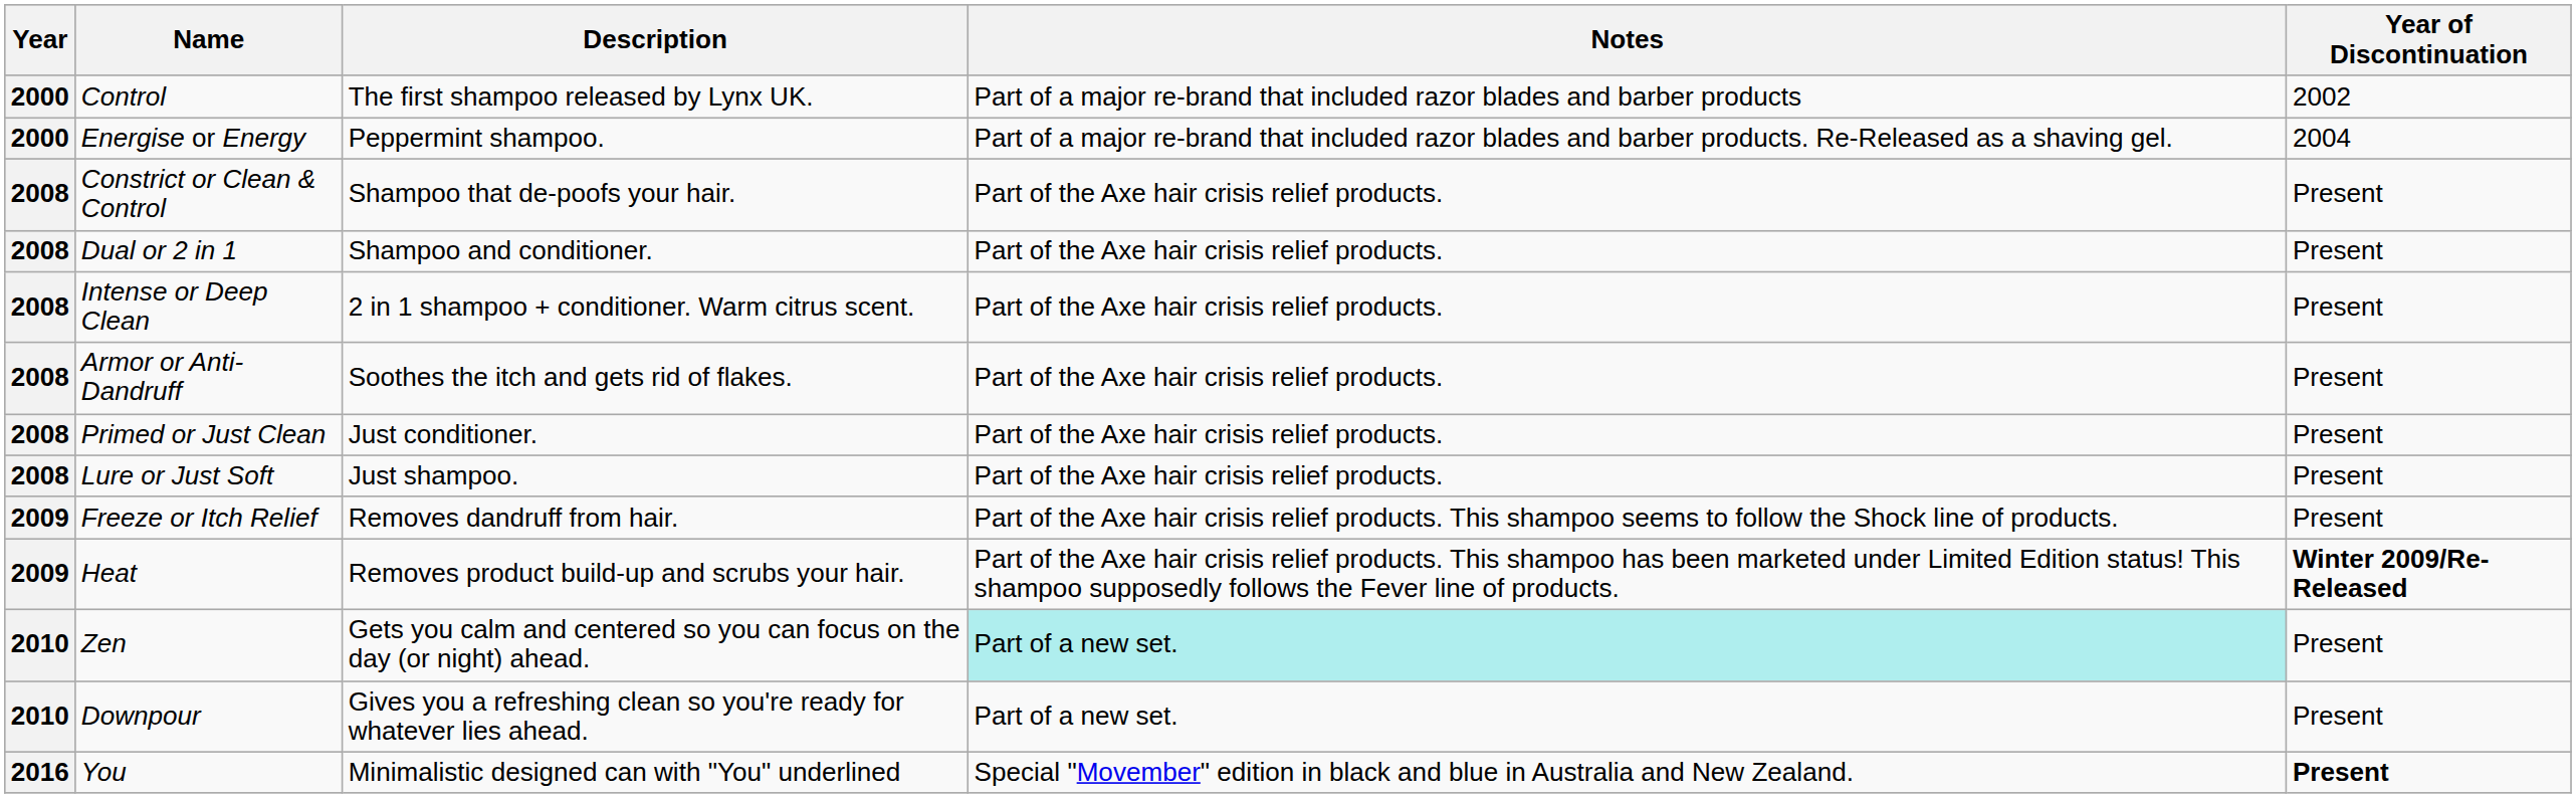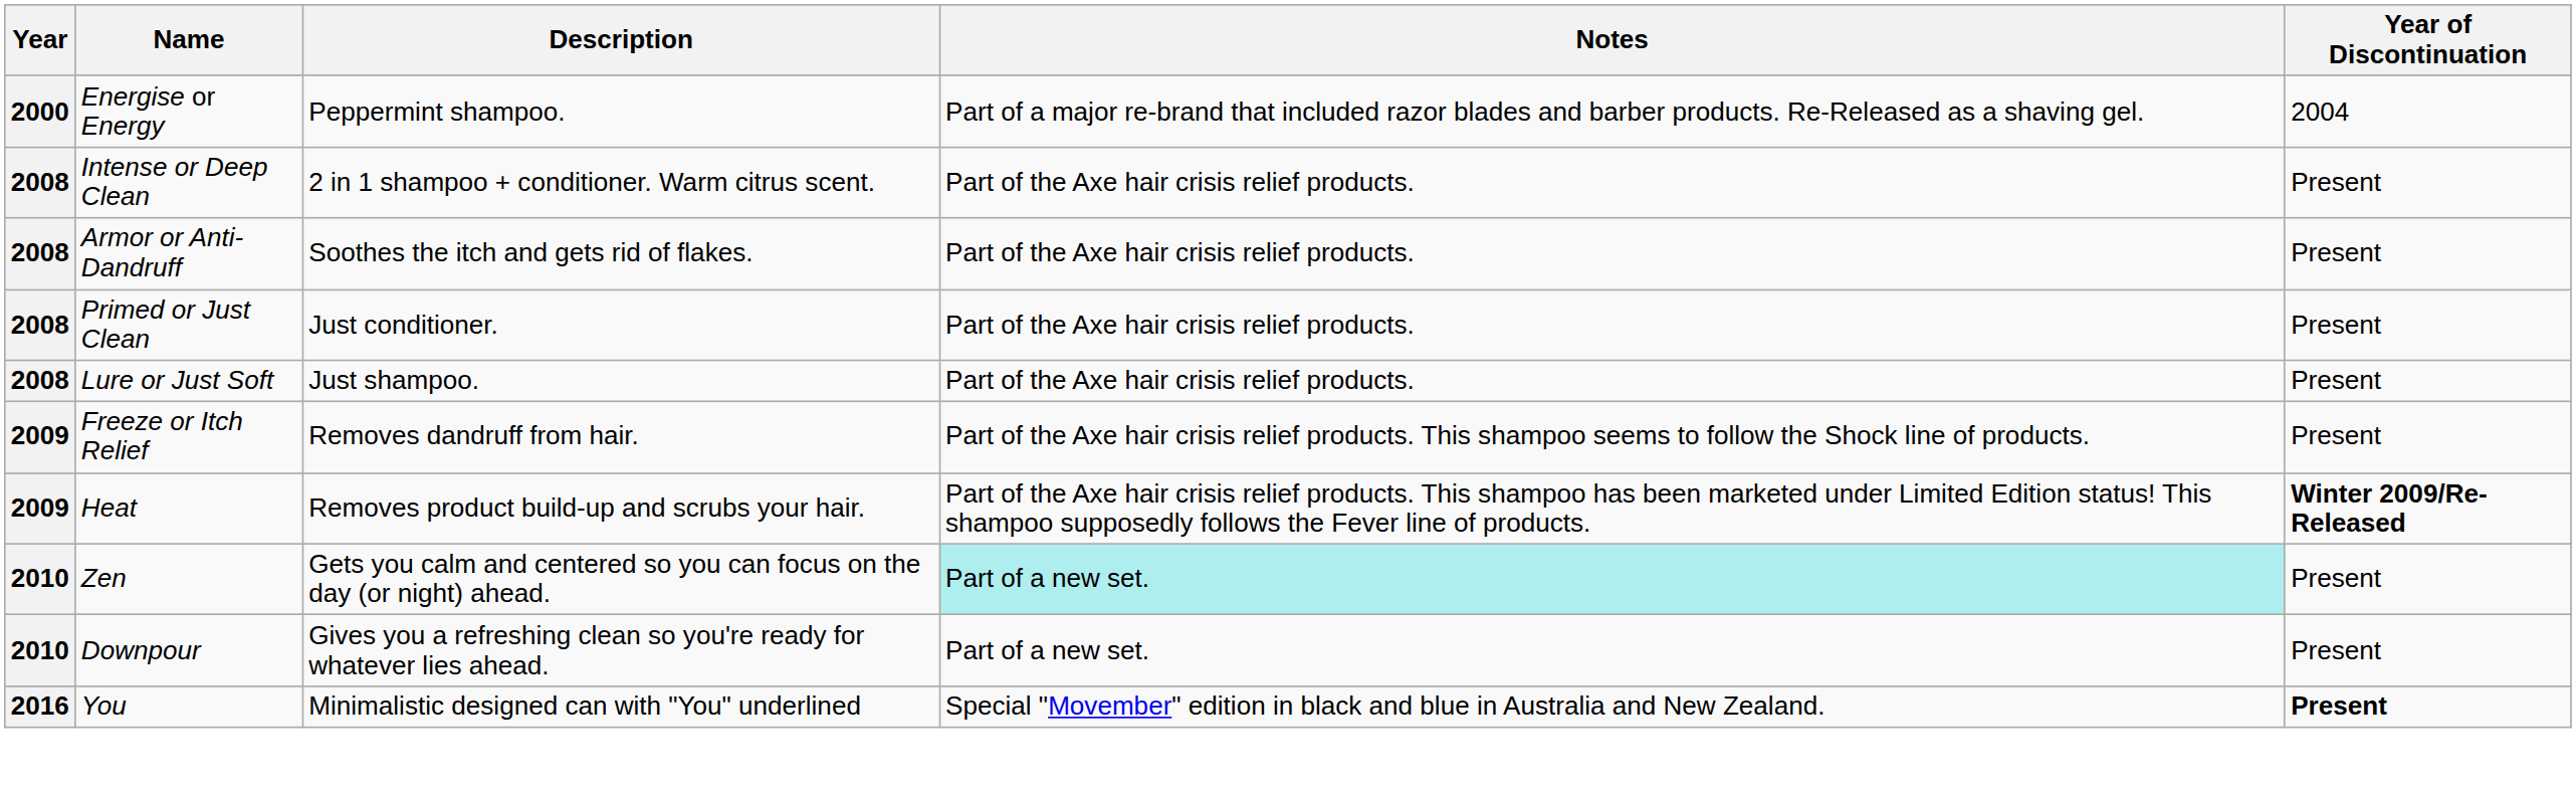 <table class="wikitable">
 <tr>
 <th>Year</th>
 <th>Name</th>
 <th>Description</th>
 <th>Notes</th>
 <th>Year of Discontinuation</th>
 </tr>
 <tr>
 <th>2000</th>
-<td><em>Control</em></td>
-<td>The first shampoo released by Lynx UK.</td>
-<td>Part of a major re-brand that included razor blades and barber products</td>
-<td>2002</td>
-</tr>
-<tr>
-<th>2000</th>
 <td><em>Energise</em> or <em>Energy</em></td>
 <td>Peppermint shampoo.</td>
 <td>Part of a major re-brand that included razor blades and barber products. Re-Released as a shaving gel.</td>
 <td>2004</td>
-</tr>
-<tr>
-<th>2008</th>
-<td><em>Constrict or Clean & Control</em></td>
-<td>Shampoo that de-poofs your hair.</td>
-<td>Part of the Axe hair crisis relief products.</td>
-<td>Present</td>
-</tr>
-<tr>
-<th>2008</th>
-<td><em>Dual or 2 in 1</em></td>
-<td>Shampoo and conditioner.</td>
-<td>Part of the Axe hair crisis relief products.</td>
-<td>Present</td>
 </tr>
 <tr>
 <th>2008</th>
 <td><em>Intense or Deep Clean</em></td>
 <td>2 in 1 shampoo + conditioner. Warm citrus scent.</td>
 <td>Part of the Axe hair crisis relief products.</td>
 <td>Present</td>
 </tr>
 <tr>
 <th>2008</th>
 <td><em>Armor or Anti-Dandruff</em></td>
 <td>Soothes the itch and gets rid of flakes.</td>
 <td>Part of the Axe hair crisis relief products.</td>
 <td>Present</td>
 </tr>
 <tr>
 <th>2008</th>
 <td><em>Primed or Just Clean</em></td>
 <td>Just conditioner.</td>
 <td>Part of the Axe hair crisis relief products.</td>
 <td>Present</td>
 </tr>
 <tr>
 <th>2008</th>
 <td><em>Lure or Just Soft</em></td>
 <td>Just shampoo.</td>
 <td>Part of the Axe hair crisis relief products.</td>
 <td>Present</td>
 </tr>
 <tr>
 <th>2009</th>
 <td><em>Freeze or Itch Relief</em></td>
 <td>Removes dandruff from hair.</td>
 <td>Part of the Axe hair crisis relief products. This shampoo seems to follow the Shock line of products.</td>
 <td>Present</td>
 </tr>
 <tr>
 <th>2009</th>
 <td><em>Heat</em></td>
 <td>Removes product build-up and scrubs your hair.</td>
 <td>Part of the Axe hair crisis relief products. This shampoo has been marketed under Limited Edition status! This shampoo supposedly follows the Fever line of products.</td>
 <td><strong>Winter 2009/Re-Released</strong></td>
 </tr>
 <tr>
 <th>2010</th>
 <td><em>Zen</em></td>
 <td>Gets you calm and centered so you can focus on the day (or night) ahead.</td>
 <td style="background: paleturquoise;">Part of a new set.</td>
 <td>Present</td>
 </tr>
 <tr>
 <th>2010</th>
 <td><em>Downpour</em></td>
 <td>Gives you a refreshing clean so you're ready for whatever lies ahead.</td>
 <td>Part of a new set.</td>
 <td>Present</td>
 </tr>
 <tr>
 <th>2016</th>
 <td><em>You</em></td>
 <td>Minimalistic designed can with "You" underlined</td>
 <td>Special "<a href='#'>Movember</a>" edition in black and blue in Australia and New Zealand.</td>
 <td><strong>Present</strong></td>
 </tr>
 </table>
